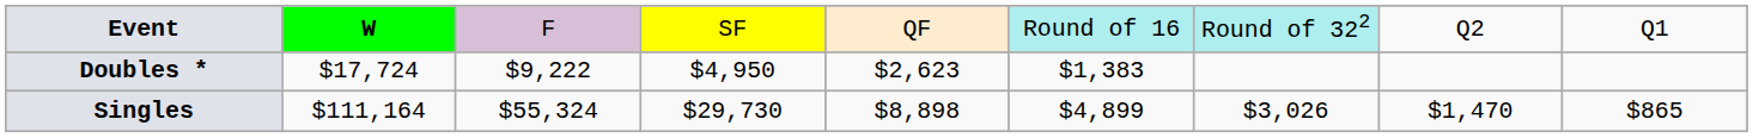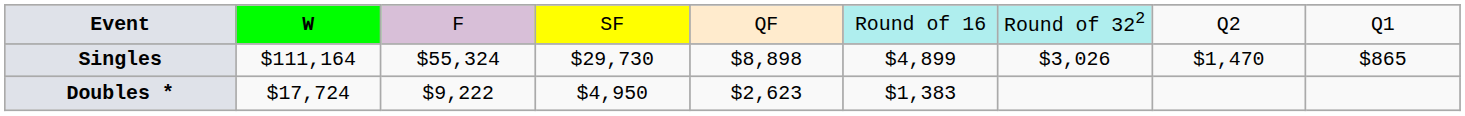 <table class=wikitable style=font-size:90%;text-align:center>
 <tr>
 <td style="width:130px; background:#dfe2e9;"><strong>Event</strong></td>
 <td style="width:80px; background:lime;"><strong>W</strong></td>
 <td style="width:85px; background:thistle;">F</td>
 <td style="width:85px; background:#ff0;">SF</td>
 <td style="width:85px; background:#ffebcd;">QF</td>
 <td style="width:85px; background:#afeeee;">Round of 16</td>
 <td style="width:85px; background:#afeeee;">Round of 32<sup>2</sup></td>
 <td width=85>Q2</td>
 <td width=85>Q1</td>
 </tr>
 <tr>
+<td style="background:#dfe2e9;"><strong>Singles</strong></td>
+<td>$111,164</td>
+<td>$55,324</td>
+<td>$29,730</td>
+<td>$8,898</td>
+<td>$4,899</td>
+<td>$3,026</td>
+<td>$1,470</td>
+<td>$865</td>
+</tr>
+<tr>
 <td style="background:#dfe2e9;"><strong>Doubles *</strong></td>
 <td>$17,724</td>
 <td>$9,222</td>
 <td>$4,950</td>
 <td>$2,623</td>
 <td>$1,383</td>
 <td></td>
 <td></td>
 <td></td>
 </tr>
-<tr>
-<td style="background:#dfe2e9;"><strong>Singles</strong></td>
-<td>$111,164</td>
-<td>$55,324</td>
-<td>$29,730</td>
-<td>$8,898</td>
-<td>$4,899</td>
-<td>$3,026</td>
-<td>$1,470</td>
-<td>$865</td>
-</tr>
 </table>
